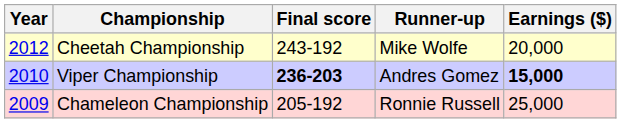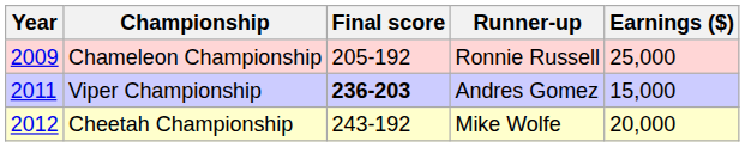 <table class="wikitable" style="font-size:95%;">
 <tr>
 <th>Year</th>
 <th>Championship</th>
 <th>Final score</th>
 <th>Runner-up</th>
 <th>Earnings ($)</th>
 </tr>
+<tr style="background:#ffd6d6;">
+<td><a href='#'>2009</a></td>
+<td>Chameleon Championship</td>
+<td>205-192</td>
+<td> Ronnie Russell</td>
+<td>25,000</td>
+</tr>
+<tr style="background:#ccf;">
+<td><a href='#'>2011</a></td>
+<td>Viper Championship</td>
+<td><strong>236-203</strong></td>
+<td> Andres Gomez</td>
+<td>15,000</td>
+</tr>
 <tr style="background:#FFFFCC;">
 <td><a href='#'>2012</a></td>
 <td>Cheetah Championship</td>
 <td>243-192</td>
 <td> Mike Wolfe</td>
 <td>20,000</td>
 </tr>
-<tr style="background:#ccf;">
-<td><a href='#'>2010</a></td>
-<td>Viper Championship</td>
-<td><strong>236-203</strong></td>
-<td> Andres Gomez</td>
-<td><strong>15,000</strong></td>
-</tr>
-<tr style="background:#ffd6d6;">
-<td><a href='#'>2009</a></td>
-<td>Chameleon Championship</td>
-<td>205-192</td>
-<td> Ronnie Russell</td>
-<td>25,000</td>
-</tr>
 </table>
